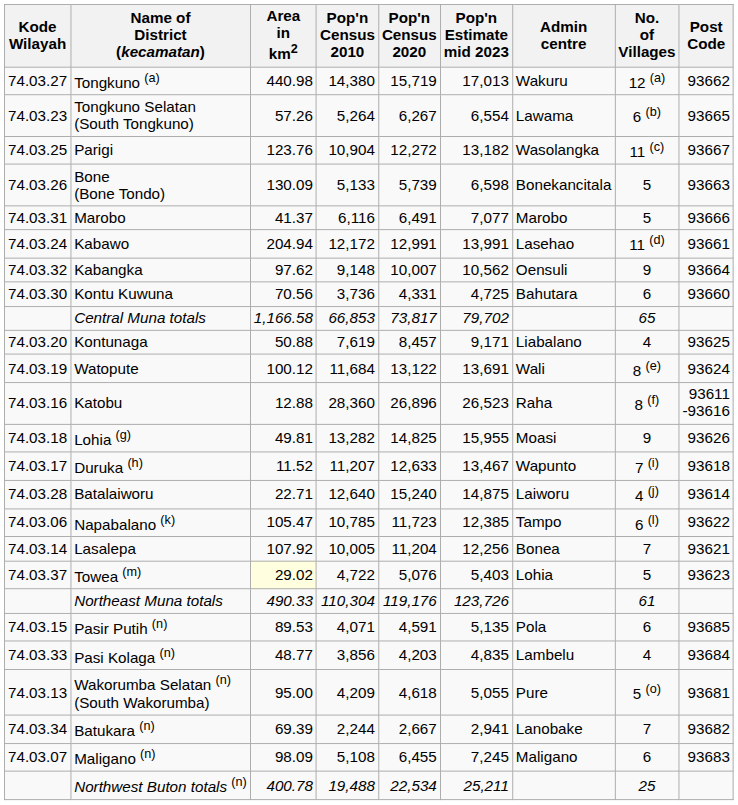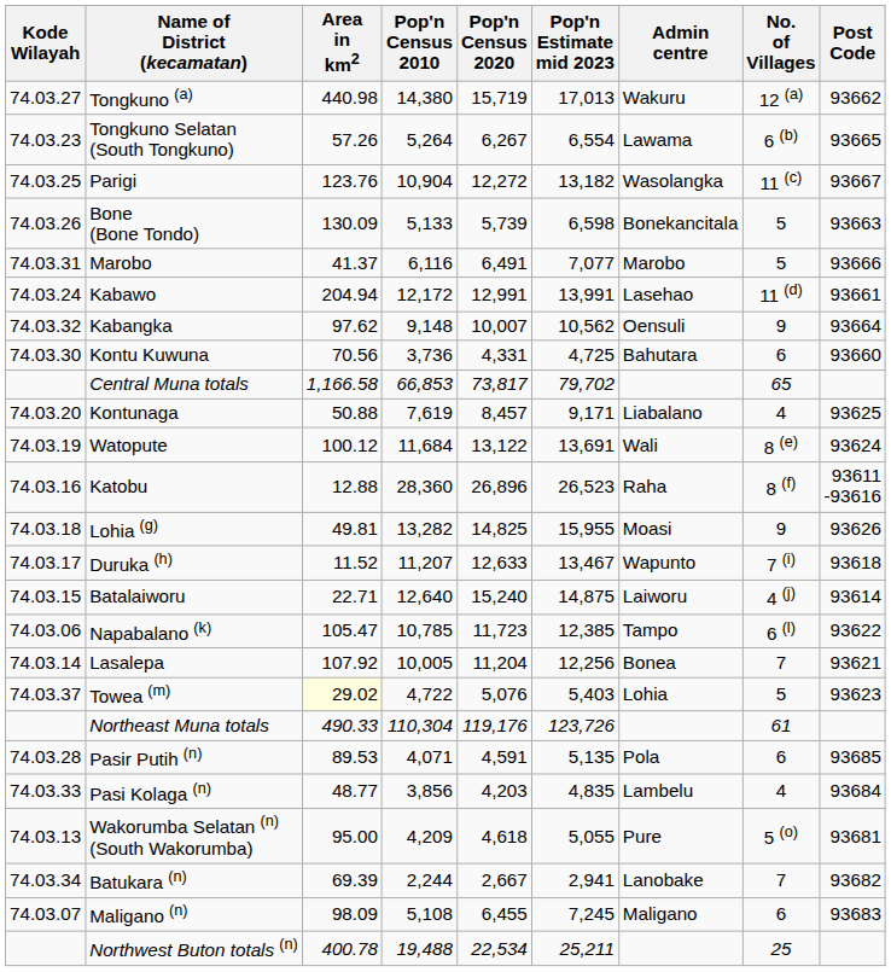 <table class="sortable wikitable">
 <tr>
 <th>Kode <br>Wilayah</th>
 <th>Name of<br>District<br>(<em>kecamatan</em>)</th>
 <th>Area<br>in<br> km<sup>2</sup></th>
 <th>Pop'n<br>Census<br>2010</th>
 <th>Pop'n<br>Census<br>2020</th>
 <th>Pop'n<br>Estimate<br>mid 2023</th>
 <th>Admin<br> centre</th>
 <th>No.<br>of<br>Villages</th>
 <th>Post<br>Code</th>
 </tr>
 <tr>
 <td>74.03.27</td>
 <td>Tongkuno <sup>(a)</sup></td>
 <td align="right">440.98</td>
 <td align="right">14,380</td>
 <td align="right">15,719</td>
 <td align="right">17,013</td>
 <td>Wakuru</td>
 <td align="center">12 <sup>(a)</sup></td>
 <td align="right">93662</td>
 </tr>
 <tr>
 <td>74.03.23</td>
 <td>Tongkuno Selatan<br>(South Tongkuno)</td>
 <td align="right">57.26</td>
 <td align="right">5,264</td>
 <td align="right">6,267</td>
 <td align="right">6,554</td>
 <td>Lawama</td>
 <td align="center">6 <sup>(b)</sup></td>
 <td align="right">93665</td>
 </tr>
 <tr>
 <td>74.03.25</td>
 <td>Parigi</td>
 <td align="right">123.76</td>
 <td align="right">10,904</td>
 <td align="right">12,272</td>
 <td align="right">13,182</td>
 <td>Wasolangka</td>
 <td align="center">11 <sup>(c)</sup></td>
 <td align="right">93667</td>
 </tr>
 <tr>
 <td>74.03.26</td>
 <td>Bone <br>(Bone Tondo)</td>
 <td align="right">130.09</td>
 <td align="right">5,133</td>
 <td align="right">5,739</td>
 <td align="right">6,598</td>
 <td>Bonekancitala</td>
 <td align="center">5</td>
 <td align="right">93663</td>
 </tr>
 <tr>
 <td>74.03.31</td>
 <td>Marobo</td>
 <td align="right">41.37</td>
 <td align="right">6,116</td>
 <td align="right">6,491</td>
 <td align="right">7,077</td>
 <td>Marobo</td>
 <td align="center">5</td>
 <td align="right">93666</td>
 </tr>
 <tr>
 <td>74.03.24</td>
 <td>Kabawo</td>
 <td align="right">204.94</td>
 <td align="right">12,172</td>
 <td align="right">12,991</td>
 <td align="right">13,991</td>
 <td>Lasehao</td>
 <td align="center">11 <sup>(d)</sup></td>
 <td align="right">93661</td>
 </tr>
 <tr>
 <td>74.03.32</td>
 <td>Kabangka</td>
 <td align="right">97.62</td>
 <td align="right">9,148</td>
 <td align="right">10,007</td>
 <td align="right">10,562</td>
 <td>Oensuli</td>
 <td align="center">9</td>
 <td align="right">93664</td>
 </tr>
 <tr>
 <td>74.03.30</td>
 <td>Kontu Kuwuna</td>
 <td align="right">70.56</td>
 <td align="right">3,736</td>
 <td align="right">4,331</td>
 <td align="right">4,725</td>
 <td>Bahutara</td>
 <td align="center">6</td>
 <td align="right">93660</td>
 </tr>
 <tr>
 <td></td>
 <td><em>Central Muna totals</em></td>
 <td align="right"><em>1,166.58</em></td>
 <td align="right"><em>66,853</em></td>
 <td align="right"><em>73,817</em></td>
 <td align="right"><em>79,702</em></td>
 <td></td>
 <td align="center"><em>65</em></td>
 <td></td>
 </tr>
 <tr>
 <td>74.03.20</td>
 <td>Kontunaga</td>
 <td align="right">50.88</td>
 <td align="right">7,619</td>
 <td align="right">8,457</td>
 <td align="right">9,171</td>
 <td>Liabalano</td>
 <td align="center">4</td>
 <td align="right">93625</td>
 </tr>
 <tr>
 <td>74.03.19</td>
 <td>Watopute</td>
 <td align="right">100.12</td>
 <td align="right">11,684</td>
 <td align="right">13,122</td>
 <td align="right">13,691</td>
 <td>Wali</td>
 <td align="center">8 <sup>(e)</sup></td>
 <td align="right">93624</td>
 </tr>
 <tr>
 <td>74.03.16</td>
 <td>Katobu</td>
 <td align="right">12.88</td>
 <td align="right">28,360</td>
 <td align="right">26,896</td>
 <td align="right">26,523</td>
 <td>Raha</td>
 <td align="center">8 <sup>(f)</sup></td>
 <td align="right">93611<br>-93616</td>
 </tr>
 <tr>
 <td>74.03.18</td>
 <td>Lohia <sup>(g)</sup></td>
 <td align="right">49.81</td>
 <td align="right">13,282</td>
 <td align="right">14,825</td>
 <td align="right">15,955</td>
 <td>Moasi</td>
 <td align="center">9</td>
 <td align="right">93626</td>
 </tr>
 <tr>
 <td>74.03.17</td>
 <td>Duruka <sup>(h)</sup></td>
 <td align="right">11.52</td>
 <td align="right">11,207</td>
 <td align="right">12,633</td>
 <td align="right">13,467</td>
 <td>Wapunto</td>
 <td align="center">7  <sup>(i)</sup></td>
 <td align="right">93618</td>
 </tr>
 <tr>
-<td>74.03.28</td>
+<td>74.03.15</td>
 <td>Batalaiworu</td>
 <td align="right">22.71</td>
 <td align="right">12,640</td>
 <td align="right">15,240</td>
 <td align="right">14,875</td>
 <td>Laiworu</td>
 <td align="center">4 <sup>(j)</sup></td>
 <td align="right">93614</td>
 </tr>
 <tr>
 <td>74.03.06</td>
 <td>Napabalano <sup>(k)</sup></td>
 <td align="right">105.47</td>
 <td align="right">10,785</td>
 <td align="right">11,723</td>
 <td align="right">12,385</td>
 <td>Tampo</td>
 <td align="center">6 <sup>(l)</sup></td>
 <td align="right">93622</td>
 </tr>
 <tr>
 <td>74.03.14</td>
 <td>Lasalepa</td>
 <td align="right">107.92</td>
 <td align="right">10,005</td>
 <td align="right">11,204</td>
 <td align="right">12,256</td>
 <td>Bonea</td>
 <td align="center">7</td>
 <td align="right">93621</td>
 </tr>
 <tr>
 <td>74.03.37</td>
 <td>Towea <sup>(m)</sup></td>
 <td align="right" style="background: lightyellow;">29.02</td>
 <td align="right">4,722</td>
 <td align="right">5,076</td>
 <td align="right">5,403</td>
 <td>Lohia</td>
 <td align="center">5</td>
 <td align="right">93623</td>
 </tr>
 <tr>
 <td></td>
 <td><em>Northeast Muna totals</em></td>
 <td align="right"><em>490.33</em></td>
 <td align="right"><em>110,304</em></td>
 <td align="right"><em>119,176</em></td>
 <td align="right"><em>123,726</em></td>
 <td></td>
 <td align="center"><em>61</em></td>
 <td></td>
 </tr>
 <tr>
-<td>74.03.15</td>
+<td>74.03.28</td>
 <td>Pasir Putih <sup>(n)</sup></td>
 <td align="right">89.53</td>
 <td align="right">4,071</td>
 <td align="right">4,591</td>
 <td align="right">5,135</td>
 <td>Pola</td>
 <td align="center">6</td>
 <td align="right">93685</td>
 </tr>
 <tr>
 <td>74.03.33</td>
 <td>Pasi Kolaga <sup>(n)</sup></td>
 <td align="right">48.77</td>
 <td align="right">3,856</td>
 <td align="right">4,203</td>
 <td align="right">4,835</td>
 <td>Lambelu</td>
 <td align="center">4</td>
 <td align="right">93684</td>
 </tr>
 <tr>
 <td>74.03.13</td>
 <td>Wakorumba Selatan <sup>(n)</sup> <br>(South Wakorumba)</td>
 <td align="right">95.00</td>
 <td align="right">4,209</td>
 <td align="right">4,618</td>
 <td align="right">5,055</td>
 <td>Pure</td>
 <td align="center">5 <sup>(o)</sup></td>
 <td align="right">93681</td>
 </tr>
 <tr>
 <td>74.03.34</td>
 <td>Batukara <sup>(n)</sup></td>
 <td align="right">69.39</td>
 <td align="right">2,244</td>
 <td align="right">2,667</td>
 <td align="right">2,941</td>
 <td>Lanobake</td>
 <td align="center">7</td>
 <td align="right">93682</td>
 </tr>
 <tr>
 <td>74.03.07</td>
 <td>Maligano <sup>(n)</sup></td>
 <td align="right">98.09</td>
 <td align="right">5,108</td>
 <td align="right">6,455</td>
 <td align="right">7,245</td>
 <td>Maligano</td>
 <td align="center">6</td>
 <td align="right">93683</td>
 </tr>
 <tr>
 <td></td>
 <td><em>Northwest Buton totals</em> <sup>(n)</sup></td>
 <td align="right"><em>400.78</em></td>
 <td align="right"><em>19,488</em></td>
 <td align="right"><em>22,534</em></td>
 <td align="right"><em>25,211</em></td>
 <td></td>
 <td align="center"><em>25</em></td>
 <td></td>
 </tr>
 </table>
